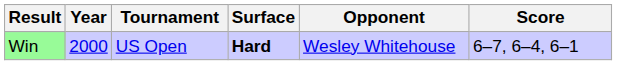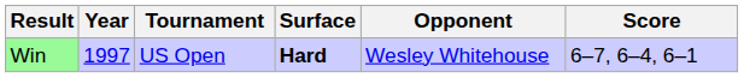 <table class="sortable wikitable">
 <tr>
 <th style="width:40px;">Result</th>
 <th style="width:30px;">Year</th>
 <th style="width:100px;">Tournament</th>
 <th style="width:50px;">Surface</th>
 <th style="width:150px;">Opponent</th>
 <th style="width:125px;" class="unsortable">Score</th>
 </tr>
 <tr style="background:#ccccff;">
 <td style="background:#98fb98;">Win</td>
-<td><a href='#'>2000</a></td>
+<td><a href='#'>1997</a></td>
 <td><a href='#'>US Open</a></td>
 <td><strong>Hard</strong></td>
 <td> <a href='#'>Wesley Whitehouse</a></td>
 <td>6–7, 6–4, 6–1</td>
 </tr>
 </table>
